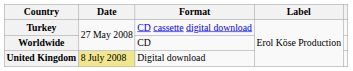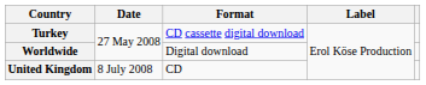 <table class="wikitable plainrowheaders">
 <tr>
 <th scope="col">Country</th>
 <th scope="col">Date</th>
 <th scope="col">Format</th>
 <th scope="col">Label</th>
 <th scope="col"></th>
 </tr>
 <tr>
 <th scope="row">Turkey</th>
 <td rowspan="2">27 May 2008</td>
 <td><a href='#'>CD</a> <a href='#'>cassette</a> <a href='#'>digital download</a></td>
 <td rowspan="3">Erol Köse Production</td>
 <td align="center"></td>
 </tr>
 <tr>
 <th scope="row">Worldwide</th>
-<td>CD</td>
+<td>Digital download</td>
 <td align="center"></td>
 </tr>
 <tr>
 <th scope="row">United Kingdom</th>
-<td style="background: khaki;">8 July 2008</td>
-<td>Digital download</td>
+<td>8 July 2008</td>
+<td>CD</td>
 <td align="center"></td>
 </tr>
 </table>
